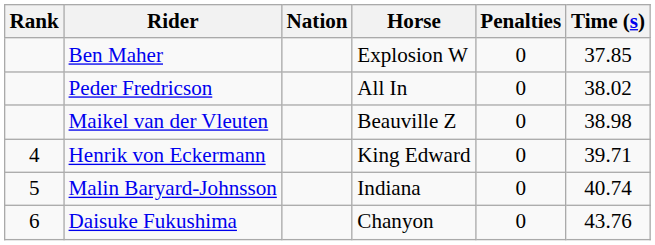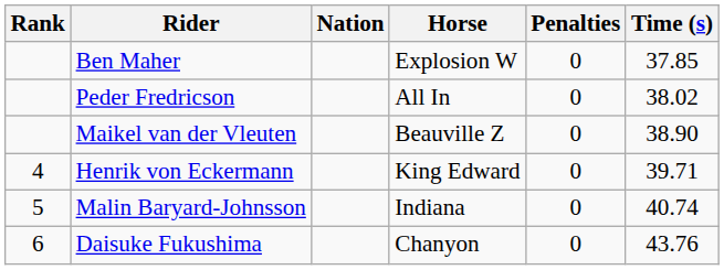 <table class="wikitable sortable" style="text-align:center">
 <tr>
 <th>Rank</th>
 <th>Rider</th>
 <th>Nation</th>
 <th>Horse</th>
 <th>Penalties</th>
 <th>Time (<a href='#'>s</a>)</th>
 </tr>
 <tr>
 <td></td>
 <td align=left><a href='#'>Ben Maher</a></td>
 <td align=left></td>
 <td align=left>Explosion W</td>
 <td>0</td>
 <td>37.85</td>
 </tr>
 <tr>
 <td></td>
 <td align=left><a href='#'>Peder Fredricson</a></td>
 <td align=left></td>
 <td align=left>All In</td>
 <td>0</td>
 <td>38.02</td>
 </tr>
 <tr>
 <td></td>
 <td align=left><a href='#'>Maikel van der Vleuten</a></td>
 <td align=left></td>
 <td align=left>Beauville Z</td>
 <td>0</td>
-<td>38.98</td>
+<td>38.90</td>
 </tr>
 <tr>
 <td>4</td>
 <td align=left><a href='#'>Henrik von Eckermann</a></td>
 <td align=left></td>
 <td align=left>King Edward</td>
 <td>0</td>
 <td>39.71</td>
 </tr>
 <tr>
 <td>5</td>
 <td align=left><a href='#'>Malin Baryard-Johnsson</a></td>
 <td align=left></td>
 <td align=left>Indiana</td>
 <td>0</td>
 <td>40.74</td>
 </tr>
 <tr>
 <td>6</td>
 <td align=left><a href='#'>Daisuke Fukushima</a></td>
 <td align=left></td>
 <td align=left>Chanyon</td>
 <td>0</td>
 <td>43.76</td>
 </tr>
 </table>
